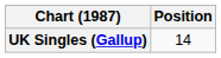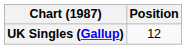 <table class="wikitable plainrowheaders" style="text-align:center">
 <tr>
 <th scope="col">Chart (1987)</th>
 <th scope="col">Position</th>
 </tr>
 <tr>
 <th scope="row">UK Singles (<a href='#'>Gallup</a>)</th>
-<td>14</td>
+<td>12</td>
 </tr>
 </table>
